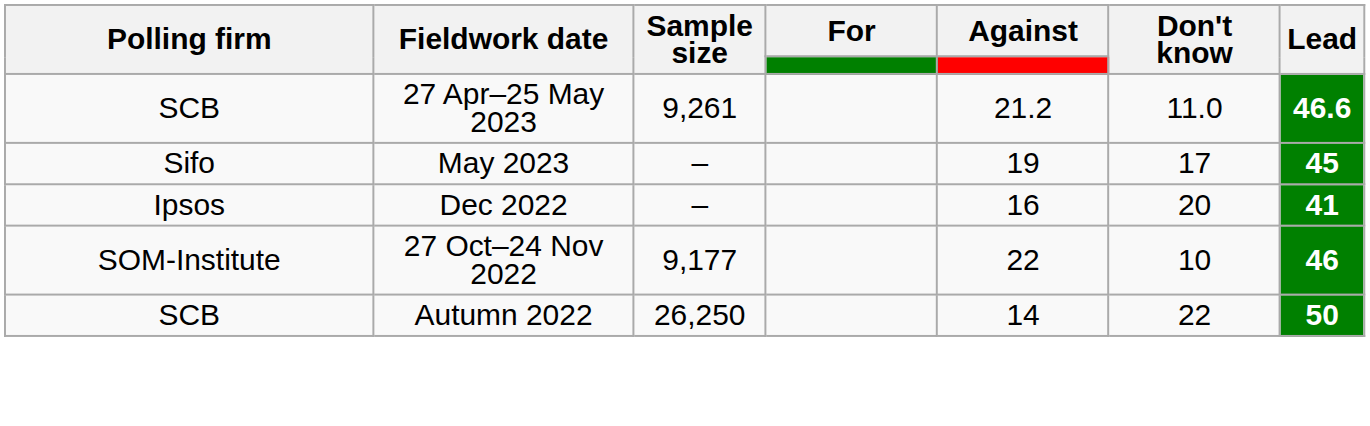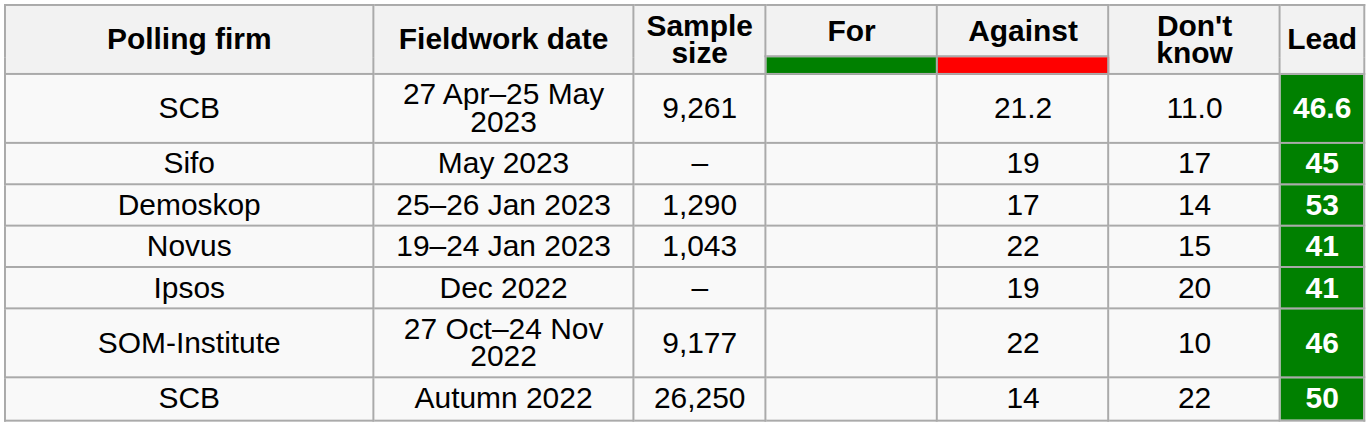 <table class="wikitable collapsible sortable" style="text-align:center; font-size:95%; line-height:14px">
 <tr>
 <th rowspan="2" style="width:180px;">Polling firm</th>
 <th rowspan="2" style="width:125px;">Fieldwork date</th>
 <th style="width:60px;" rowspan="2">Sample size</th>
 <th class="unsortable" style="width:80px;">For</th>
 <th class="unsortable" style="width:80px;">Against</th>
 <th class="unsortable" style="width:80px;" rowspan="2">Don't know</th>
 <th class="unsortable" style="width:20px;" rowspan="2">Lead</th>
 </tr>
 <tr>
 <th class="unsortable" style="background:green;width:60px;"></th>
 <th class="unsortable" style="background:red;width:60px;"></th>
 </tr>
 <tr>
 <td>SCB</td>
 <td>27 Apr–25 May 2023</td>
 <td>9,261</td>
 <td></td>
 <td>21.2</td>
 <td>11.0</td>
 <td style="background:green;color:white;"><strong>46.6</strong></td>
 </tr>
 <tr>
 <td>Sifo</td>
 <td>May 2023</td>
 <td>–</td>
 <td></td>
 <td>19</td>
 <td>17</td>
 <td style="background:green;color:white;"><strong>45</strong></td>
 </tr>
 <tr>
+<td>Demoskop</td>
+<td data-sort-value="2023-01-22">25–26 Jan 2023</td>
+<td>1,290</td>
+<td></td>
+<td>17</td>
+<td>14</td>
+<td style="background:green;color:white;"><strong>53</strong></td>
+</tr>
+<tr>
+<td>Novus</td>
+<td>19–24 Jan 2023</td>
+<td>1,043</td>
+<td></td>
+<td>22</td>
+<td>15</td>
+<td style="background:green;color:white;"><strong>41</strong></td>
+</tr>
+<tr>
 <td>Ipsos</td>
 <td>Dec 2022</td>
 <td>–</td>
 <td></td>
-<td>16</td>
+<td>19</td>
 <td>20</td>
 <td style="background:green;color:white;"><strong>41</strong></td>
 </tr>
 <tr>
 <td>SOM-Institute</td>
 <td>27 Oct–24 Nov 2022</td>
 <td>9,177</td>
 <td></td>
 <td>22</td>
 <td>10</td>
 <td style="background:green;color:white;"><strong>46</strong></td>
 </tr>
 <tr>
 <td>SCB</td>
 <td>Autumn 2022</td>
 <td>26,250</td>
 <td></td>
 <td>14</td>
 <td>22</td>
 <td style="background:green;color:white;"><strong>50</strong></td>
 </tr>
 </table>
